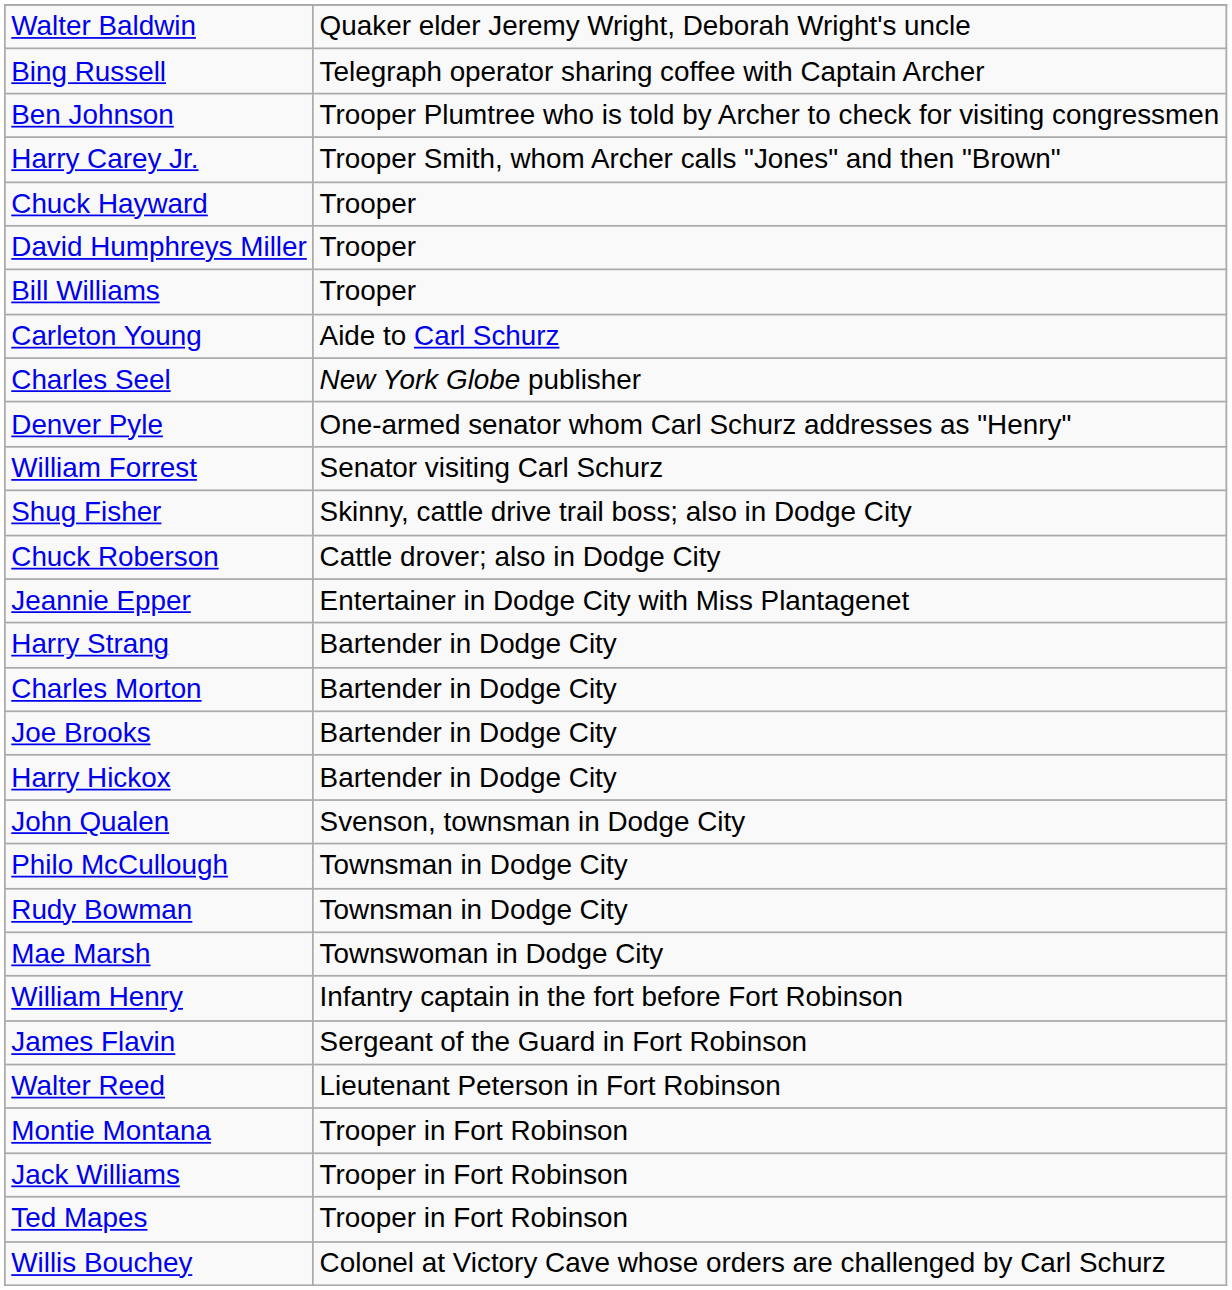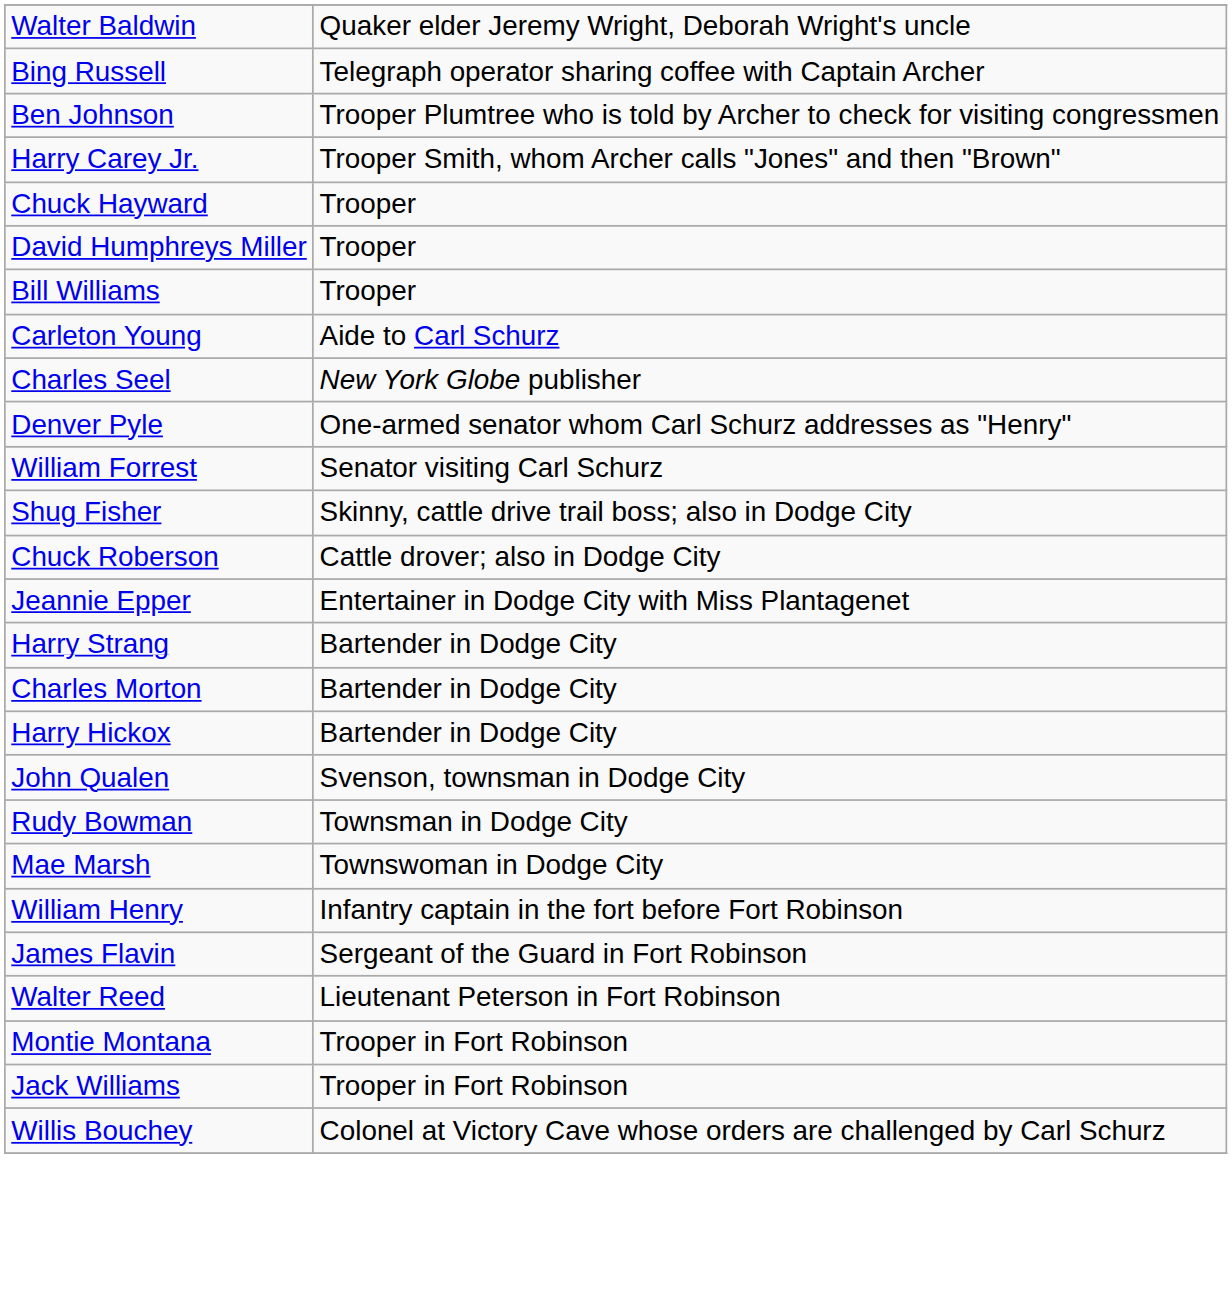 <table class=wikitable>
 <tr>
 </tr>
 <tr>
 <td><a href='#'>Walter Baldwin</a></td>
 <td>Quaker elder Jeremy Wright, Deborah Wright's uncle</td>
 </tr>
 <tr>
 <td><a href='#'>Bing Russell</a></td>
 <td>Telegraph operator sharing coffee with Captain Archer</td>
 </tr>
 <tr>
 <td><a href='#'>Ben Johnson</a></td>
 <td>Trooper Plumtree who is told by Archer to check for visiting congressmen</td>
 </tr>
 <tr>
 <td><a href='#'>Harry Carey Jr.</a></td>
 <td>Trooper Smith, whom Archer calls "Jones" and then "Brown"</td>
 </tr>
 <tr>
 <td><a href='#'>Chuck Hayward</a></td>
 <td>Trooper</td>
 </tr>
 <tr>
 <td><a href='#'>David Humphreys Miller</a></td>
 <td>Trooper</td>
 </tr>
 <tr>
 <td><a href='#'>Bill Williams</a></td>
 <td>Trooper</td>
 </tr>
 <tr>
 <td><a href='#'>Carleton Young</a></td>
 <td>Aide to <a href='#'>Carl Schurz</a></td>
 </tr>
 <tr>
 <td><a href='#'>Charles Seel</a></td>
 <td><em>New York Globe</em> publisher</td>
 </tr>
 <tr>
 <td><a href='#'>Denver Pyle</a></td>
 <td>One-armed senator whom Carl Schurz addresses as "Henry"</td>
 </tr>
 <tr>
 <td><a href='#'>William Forrest</a></td>
 <td>Senator visiting Carl Schurz</td>
 </tr>
 <tr>
 <td><a href='#'>Shug Fisher</a></td>
 <td>Skinny, cattle drive trail boss; also in Dodge City</td>
 </tr>
 <tr>
 <td><a href='#'>Chuck Roberson</a></td>
 <td>Cattle drover; also in Dodge City</td>
 </tr>
 <tr>
 <td><a href='#'>Jeannie Epper</a></td>
 <td>Entertainer in Dodge City with Miss Plantagenet</td>
 </tr>
 <tr>
 <td><a href='#'>Harry Strang</a></td>
 <td>Bartender in Dodge City</td>
 </tr>
 <tr>
 <td><a href='#'>Charles Morton</a></td>
 <td>Bartender in Dodge City</td>
 </tr>
 <tr>
-<td><a href='#'>Joe Brooks</a></td>
-<td>Bartender in Dodge City</td>
-</tr>
-<tr>
 <td><a href='#'>Harry Hickox</a></td>
 <td>Bartender in Dodge City</td>
 </tr>
 <tr>
 <td><a href='#'>John Qualen</a></td>
 <td>Svenson, townsman in Dodge City</td>
-</tr>
-<tr>
-<td><a href='#'>Philo McCullough</a></td>
-<td>Townsman in Dodge City</td>
 </tr>
 <tr>
 <td><a href='#'>Rudy Bowman</a></td>
 <td>Townsman in Dodge City</td>
 </tr>
 <tr>
 <td><a href='#'>Mae Marsh</a></td>
 <td>Townswoman in Dodge City</td>
 </tr>
 <tr>
 <td><a href='#'>William Henry</a></td>
 <td>Infantry captain in the fort before Fort Robinson</td>
 </tr>
 <tr>
 <td><a href='#'>James Flavin</a></td>
 <td>Sergeant of the Guard in Fort Robinson</td>
 </tr>
 <tr>
 <td><a href='#'>Walter Reed</a></td>
 <td>Lieutenant Peterson in Fort Robinson</td>
 </tr>
 <tr>
 <td><a href='#'>Montie Montana</a></td>
 <td>Trooper in Fort Robinson</td>
 </tr>
 <tr>
 <td><a href='#'>Jack Williams</a></td>
 <td>Trooper in Fort Robinson</td>
 </tr>
 <tr>
-<td><a href='#'>Ted Mapes</a></td>
-<td>Trooper in Fort Robinson</td>
-</tr>
-<tr>
 <td><a href='#'>Willis Bouchey</a></td>
 <td>Colonel at Victory Cave whose orders are challenged by Carl Schurz</td>
 </tr>
 <tr>
 </tr>
 </table>
